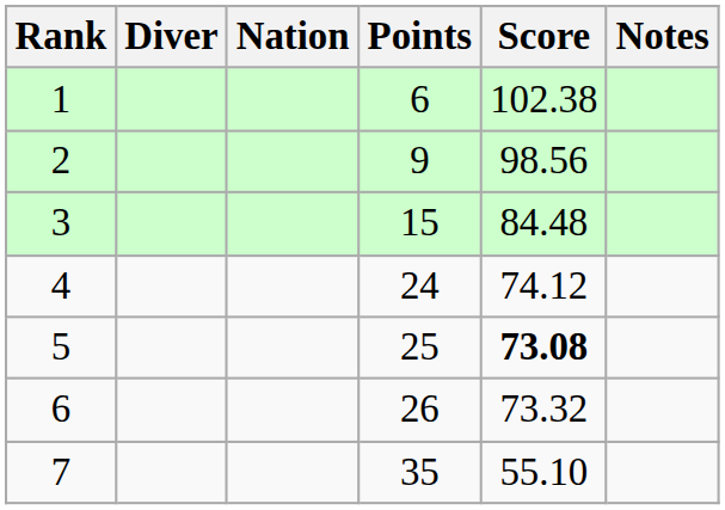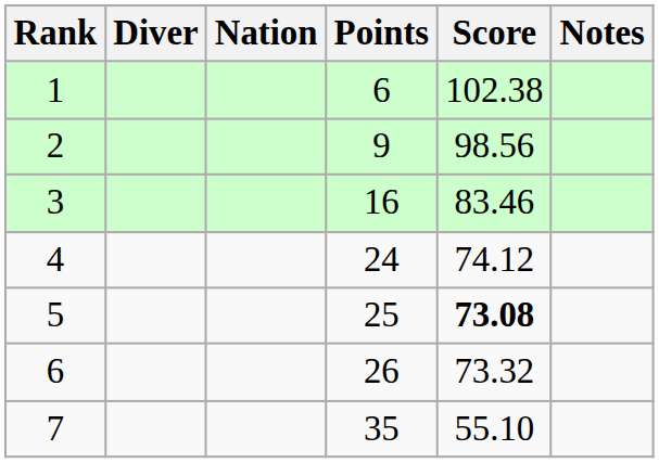 <table class="wikitable sortable" style="text-align:center">
 <tr>
 <th>Rank</th>
 <th>Diver</th>
 <th>Nation</th>
 <th>Points</th>
 <th>Score</th>
 <th>Notes</th>
 </tr>
 <tr style="background:#cfc;">
 <td>1</td>
 <td align=left></td>
 <td align=left></td>
 <td>6</td>
 <td>102.38</td>
 <td></td>
 </tr>
 <tr style="background:#cfc;">
 <td>2</td>
 <td align=left></td>
 <td align=left></td>
 <td>9</td>
 <td>98.56</td>
 <td></td>
 </tr>
 <tr style="background:#cfc;">
 <td>3</td>
 <td align=left></td>
 <td align=left></td>
-<td>15</td>
-<td>84.48</td>
+<td>16</td>
+<td>83.46</td>
 <td></td>
 </tr>
 <tr>
 <td>4</td>
 <td align=left></td>
 <td align=left></td>
 <td>24</td>
 <td>74.12</td>
 <td></td>
 </tr>
 <tr>
 <td>5</td>
 <td align=left></td>
 <td align=left></td>
 <td>25</td>
 <td><strong>73.08</strong></td>
 <td></td>
 </tr>
 <tr>
 <td>6</td>
 <td align=left></td>
 <td align=left></td>
 <td>26</td>
 <td>73.32</td>
 <td></td>
 </tr>
 <tr>
 <td>7</td>
 <td align=left></td>
 <td align=left></td>
 <td>35</td>
 <td>55.10</td>
 <td></td>
 </tr>
 </table>
